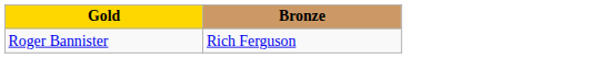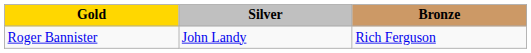 <table class="wikitable" style="text-align:left">
 <tr align="center">
 <td width=200 bgcolor=gold><strong>Gold</strong></td>
+<td width=200 bgcolor=silver><strong>Silver</strong></td>
 <td width=200 bgcolor=CC9966><strong>Bronze</strong></td>
 </tr>
 <tr>
 <td><a href='#'>Roger Bannister</a><br><em></em></td>
+<td><a href='#'>John Landy</a><br><em></em></td>
 <td><a href='#'>Rich Ferguson</a><br><em></em></td>
 </tr>
 </table>
